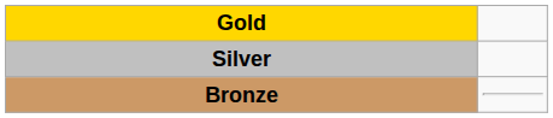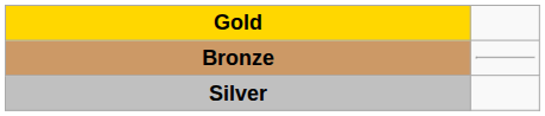 <table class="wikitable" style=" text-align:center; font-size:110%;" width="35%">
 <tr>
 <td bgcolor="gold"><strong>Gold</strong></td>
 <td></td>
 </tr>
 <tr>
+<td bgcolor="cc9966"><strong>Bronze</strong></td>
+<td><hr></td>
+</tr>
+<tr>
 <td bgcolor="silver"><strong>Silver</strong></td>
 <td></td>
 </tr>
-<tr>
-<td bgcolor="cc9966"><strong>Bronze</strong></td>
-<td><hr></td>
-</tr>
 </table>
